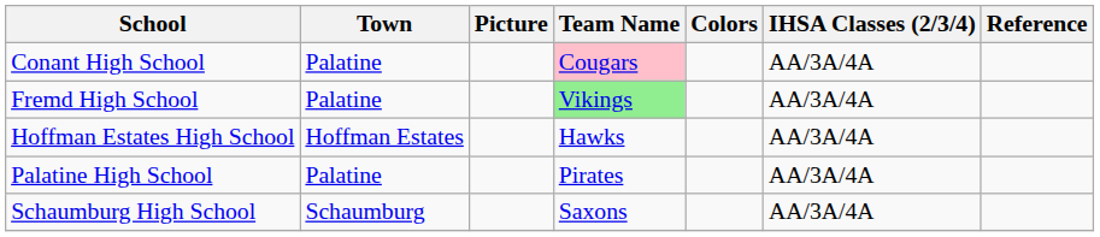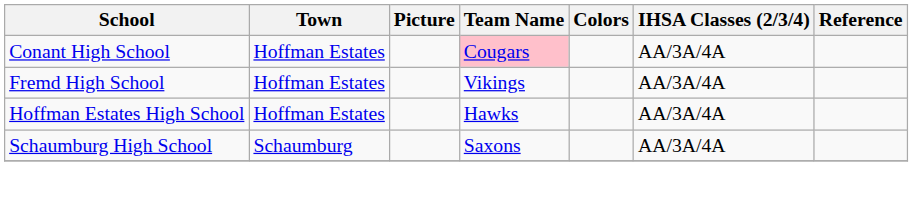 <table class="wikitable">
 <tr>
 <th>School</th>
 <th>Town</th>
 <th>Picture</th>
 <th>Team Name</th>
 <th>Colors</th>
 <th>IHSA Classes (2/3/4)</th>
 <th>Reference</th>
 </tr>
 <tr>
 <td><a href='#'>Conant High School</a></td>
-<td><a href='#'>Palatine</a></td>
+<td><a href='#'>Hoffman Estates</a></td>
 <td></td>
 <td style="background: pink;"><a href='#'>Cougars</a></td>
 <td>  </td>
 <td>AA/3A/4A</td>
 <td></td>
 </tr>
 <tr>
 <td><a href='#'>Fremd High School</a></td>
-<td><a href='#'>Palatine</a></td>
+<td><a href='#'>Hoffman Estates</a></td>
 <td></td>
-<td style="background: lightgreen;"><a href='#'>Vikings</a></td>
+<td><a href='#'>Vikings</a></td>
 <td> </td>
 <td>AA/3A/4A</td>
 <td></td>
 </tr>
 <tr>
 <td><a href='#'>Hoffman Estates High School</a></td>
 <td><a href='#'>Hoffman Estates</a></td>
 <td></td>
 <td><a href='#'>Hawks</a></td>
-<td> </td>
-<td>AA/3A/4A</td>
-<td></td>
-</tr>
-<tr>
-<td><a href='#'>Palatine High School</a></td>
-<td><a href='#'>Palatine</a></td>
-<td></td>
-<td><a href='#'>Pirates</a></td>
 <td> </td>
 <td>AA/3A/4A</td>
 <td></td>
 </tr>
 <tr>
 <td><a href='#'>Schaumburg High School</a></td>
 <td><a href='#'>Schaumburg</a></td>
 <td></td>
 <td><a href='#'>Saxons</a></td>
 <td> </td>
 <td>AA/3A/4A</td>
 <td></td>
 </tr>
 <tr>
 </tr>
 </table>
